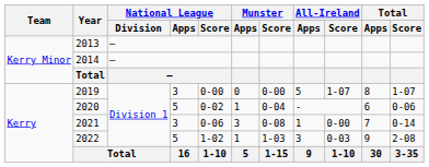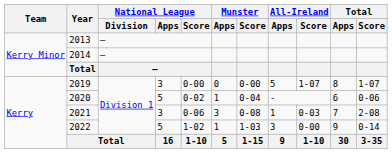 <table class="wikitable">
 <tr>
 <th rowspan="2">Team</th>
 <th rowspan="2">Year</th>
 <th colspan="3"><a href='#'>National League</a></th>
 <th colspan="2"><a href='#'>Munster</a></th>
 <th colspan="2"><a href='#'>All-Ireland</a></th>
 <th colspan="2">Total</th>
 </tr>
 <tr>
 <th>Division</th>
 <th>Apps</th>
 <th>Score</th>
 <th>Apps</th>
 <th>Score</th>
 <th>Apps</th>
 <th>Score</th>
 <th>Apps</th>
 <th>Score</th>
 </tr>
 <tr>
 <td rowspan="3"><a href='#'>Kerry Minor</a></td>
 <td>2013</td>
 <td colspan="3">—</td>
 <td></td>
 <td></td>
 <td></td>
 <td></td>
 <td></td>
 <td></td>
 </tr>
 <tr>
 <td>2014</td>
 <td colspan="3">—</td>
 <td></td>
 <td></td>
 <td></td>
 <td></td>
 <td></td>
 <td></td>
 </tr>
 <tr>
 <th>Total</th>
 <th colspan="3">—</th>
 <th></th>
 <th></th>
 <th></th>
 <th></th>
 <th></th>
 <th></th>
 </tr>
 <tr>
 <td rowspan="5"><a href='#'>Kerry</a></td>
 <td>2019</td>
 <td rowspan="4"><a href='#'>Division 1</a></td>
 <td>3</td>
 <td>0-00</td>
 <td>0</td>
 <td>0-00</td>
 <td>5</td>
 <td>1-07</td>
 <td>8</td>
 <td>1-07</td>
 </tr>
 <tr>
 <td>2020</td>
 <td>5</td>
 <td>0-02</td>
 <td>1</td>
 <td>0-04</td>
 <td colspan="2">-</td>
 <td>6</td>
 <td>0-06</td>
 </tr>
 <tr>
 <td>2021</td>
 <td>3</td>
 <td>0-06</td>
 <td>3</td>
 <td>0-08</td>
 <td>1</td>
-<td>0-00</td>
+<td>0-03</td>
 <td>7</td>
-<td>0-14</td>
+<td>2-08</td>
 </tr>
 <tr>
 <td>2022</td>
 <td>5</td>
 <td>1-02</td>
 <td>1</td>
 <td>1-03</td>
 <td>3</td>
-<td>0-03</td>
+<td>0-00</td>
 <td>9</td>
-<td>2-08</td>
+<td>0-14</td>
 </tr>
 <tr>
 <th colspan="2">Total</th>
 <th>16</th>
 <th>1-10</th>
 <th>5</th>
 <th>1-15</th>
 <th>9</th>
 <th>1-10</th>
 <th>30</th>
 <th>3-35</th>
 </tr>
 </table>
